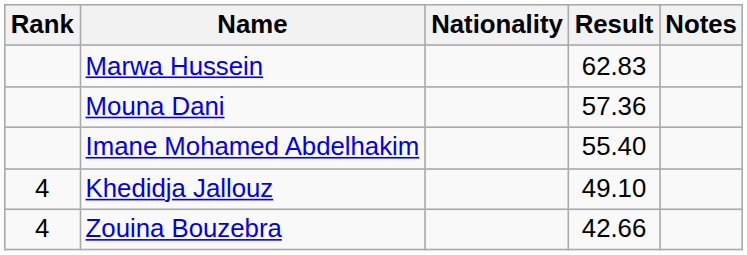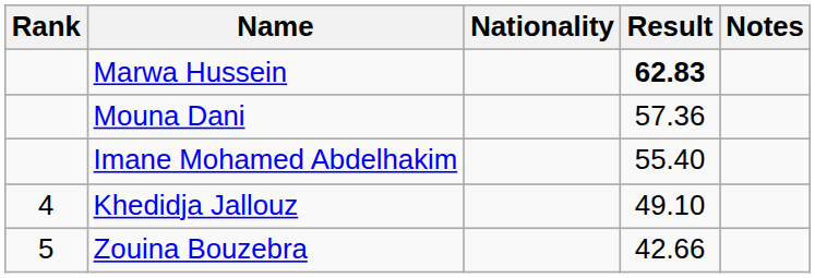 <table class="wikitable sortable" style="text-align:center">
 <tr>
 <th>Rank</th>
 <th>Name</th>
 <th>Nationality</th>
 <th>Result</th>
 <th>Notes</th>
 </tr>
 <tr>
 <td></td>
 <td align=left><a href='#'>Marwa Hussein</a></td>
 <td align=left></td>
-<td>62.83</td>
+<td><strong>62.83</strong></td>
 <td></td>
 </tr>
 <tr>
 <td></td>
 <td align=left><a href='#'>Mouna Dani</a></td>
 <td align=left></td>
 <td>57.36</td>
 <td></td>
 </tr>
 <tr>
 <td></td>
 <td align=left><a href='#'>Imane Mohamed Abdelhakim</a></td>
 <td align=left></td>
 <td>55.40</td>
 <td></td>
 </tr>
 <tr>
 <td>4</td>
 <td align=left><a href='#'>Khedidja Jallouz</a></td>
 <td align=left></td>
 <td>49.10</td>
 <td></td>
 </tr>
 <tr>
-<td>4</td>
+<td>5</td>
 <td align=left><a href='#'>Zouina Bouzebra</a></td>
 <td align=left></td>
 <td>42.66</td>
 <td></td>
 </tr>
 </table>
